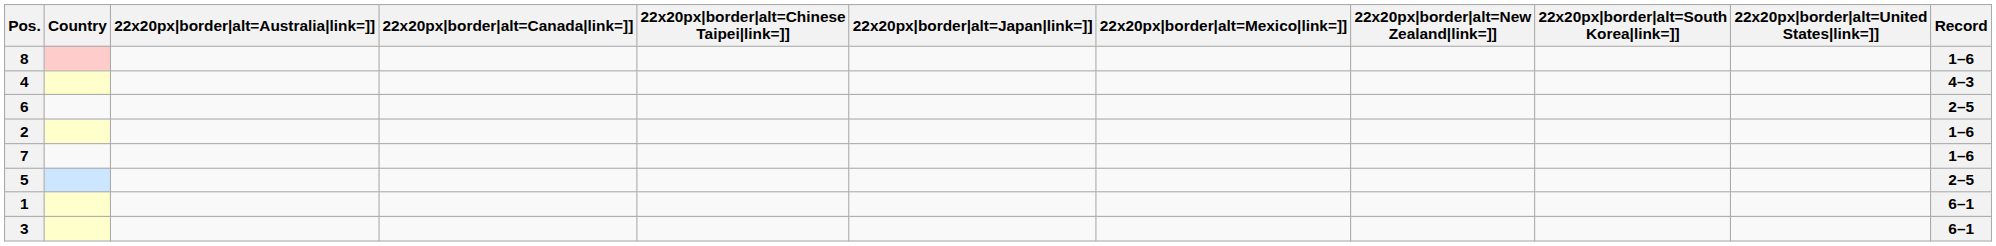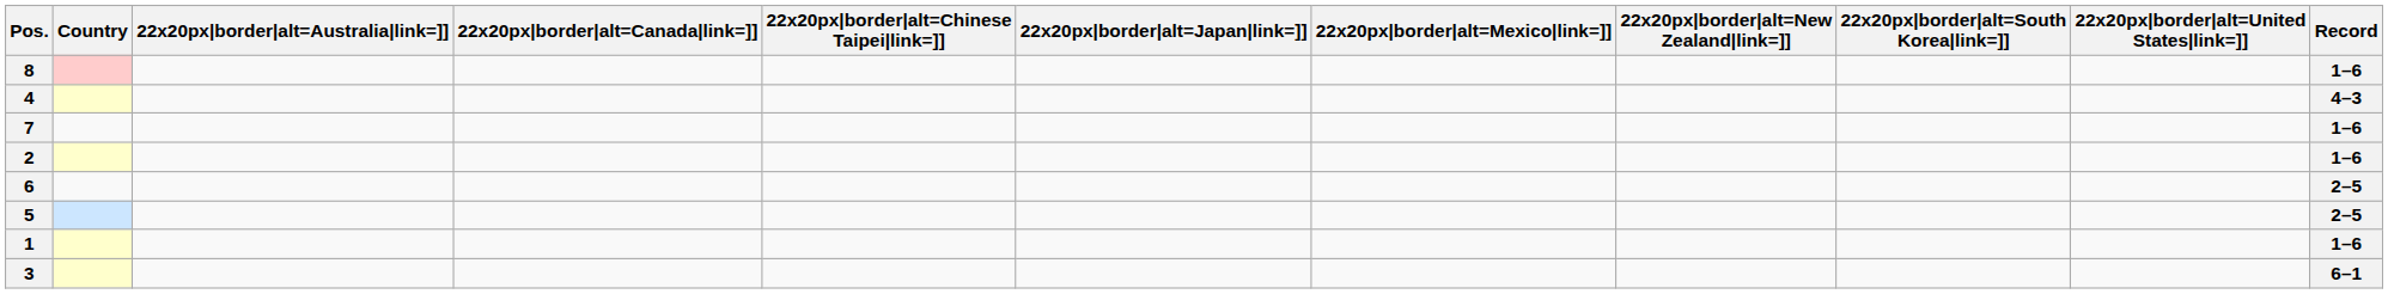 <table class="wikitable sortable nowrap" style="text-align:center; font-size:0.9em;">
 <tr>
 <th>Pos.</th>
 <th>Country</th>
 <th [[Image:>22x20px|border|alt=Australia|link=]]</th>
 <th [[Image:>22x20px|border|alt=Canada|link=]]</th>
 <th [[Image:>22x20px|border|alt=Chinese Taipei|link=]]</th>
 <th [[Image:>22x20px|border|alt=Japan|link=]]</th>
 <th [[Image:>22x20px|border|alt=Mexico|link=]]</th>
 <th [[Image:>22x20px|border|alt=New Zealand|link=]]</th>
 <th [[Image:>22x20px|border|alt=South Korea|link=]]</th>
 <th [[Image:>22x20px|border|alt=United States|link=]]</th>
 <th>Record</th>
 </tr>
 <tr>
 <th>8</th>
 <td style="text-align:left; background:#ffcccc;"></td>
 <td></td>
 <td></td>
 <td></td>
 <td></td>
 <td></td>
 <td></td>
 <td></td>
 <td></td>
 <th>1–6</th>
 </tr>
 <tr>
 <th>4</th>
 <td style="text-align:left; background:#ffffcc;"></td>
 <td></td>
 <td></td>
 <td></td>
 <td></td>
 <td></td>
 <td></td>
 <td></td>
 <td></td>
 <th>4–3</th>
 </tr>
 <tr>
-<th>6</th>
+<th>7</th>
 <td style="text-align:left;"></td>
 <td></td>
 <td></td>
 <td></td>
 <td></td>
 <td></td>
 <td></td>
 <td></td>
 <td></td>
-<th>2–5</th>
+<th>1–6</th>
 </tr>
 <tr>
 <th>2</th>
 <td style="text-align:left; background:#ffffcc;"></td>
 <td></td>
 <td></td>
 <td></td>
 <td></td>
 <td></td>
 <td></td>
 <td></td>
 <td></td>
 <th>1–6</th>
 </tr>
 <tr>
-<th>7</th>
+<th>6</th>
 <td style="text-align:left;"></td>
 <td></td>
 <td></td>
 <td></td>
 <td></td>
 <td></td>
 <td></td>
 <td></td>
 <td></td>
-<th>1–6</th>
+<th>2–5</th>
 </tr>
 <tr>
 <th>5</th>
 <td style="text-align:left; background:#CCE6FF;"></td>
 <td></td>
 <td></td>
 <td></td>
 <td></td>
 <td></td>
 <td></td>
 <td></td>
 <td></td>
 <th>2–5</th>
 </tr>
 <tr>
 <th>1</th>
 <td style="text-align:left; background:#ffffcc;"></td>
 <td></td>
 <td></td>
 <td></td>
 <td></td>
 <td></td>
 <td></td>
 <td></td>
 <td></td>
-<th>6–1</th>
+<th>1–6</th>
 </tr>
 <tr>
 <th>3</th>
 <td style="text-align:left; background:#ffffcc;"></td>
 <td></td>
 <td></td>
 <td></td>
 <td></td>
 <td></td>
 <td></td>
 <td></td>
 <td></td>
 <th>6–1</th>
 </tr>
 </table>
